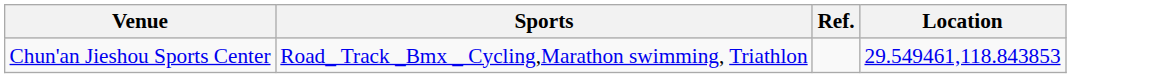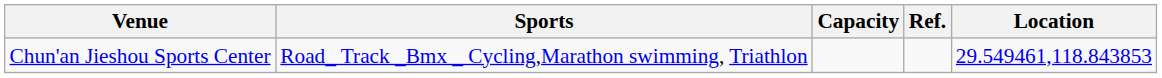 <table class="wikitable sortable">
 <tr>
 <th>Venue</th>
 <th>Sports</th>
+<th>Capacity</th>
 <th>Ref.</th>
 <th>Location</th>
 </tr>
 <tr>
 <td><a href='#'>Chun'an Jieshou Sports Center</a></td>
 <td><a href='#'>Road_ Track _Bmx _ Cycling</a>,<a href='#'>Marathon swimming</a>, <a href='#'>Triathlon</a></td>
+<td align=right></td>
 <td></td>
 <td><a href='#'>29.549461,118.843853</a></td>
 </tr>
 </table>
